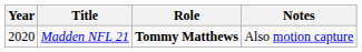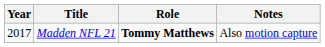 <table class="wikitable sortable">
 <tr>
 <th>Year</th>
 <th>Title</th>
 <th>Role</th>
 <th class="unsortable">Notes</th>
 </tr>
 <tr>
-<td>2020</td>
+<td>2017</td>
 <td><em><a href='#'>Madden NFL 21</a></em></td>
 <td><strong>Tommy Matthews</strong></td>
 <td>Also <a href='#'>motion capture</a></td>
 </tr>
 </table>
